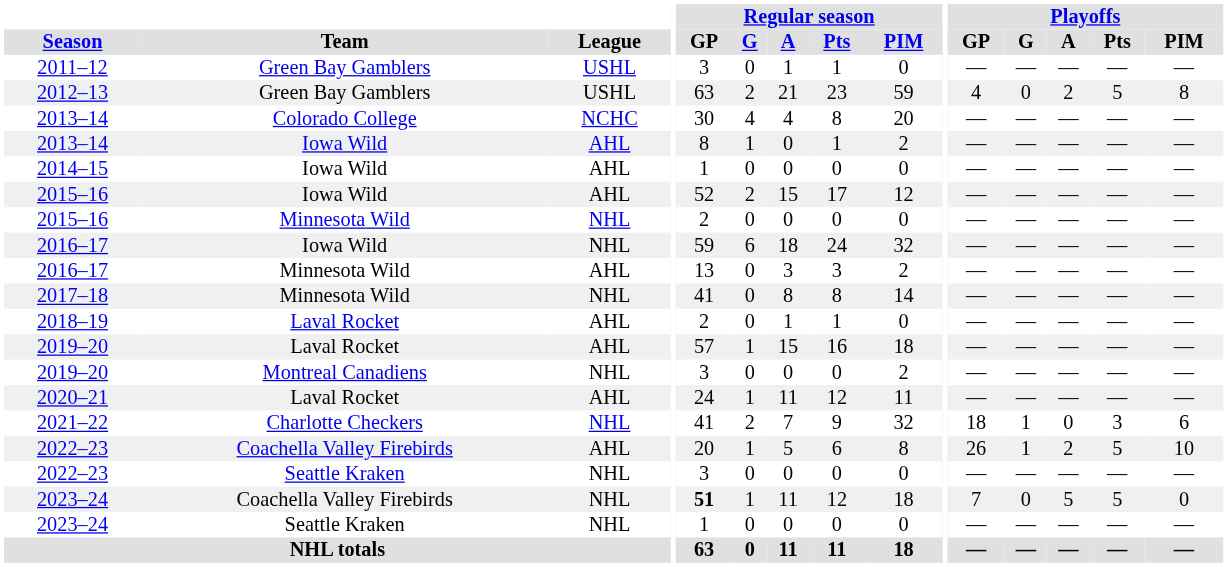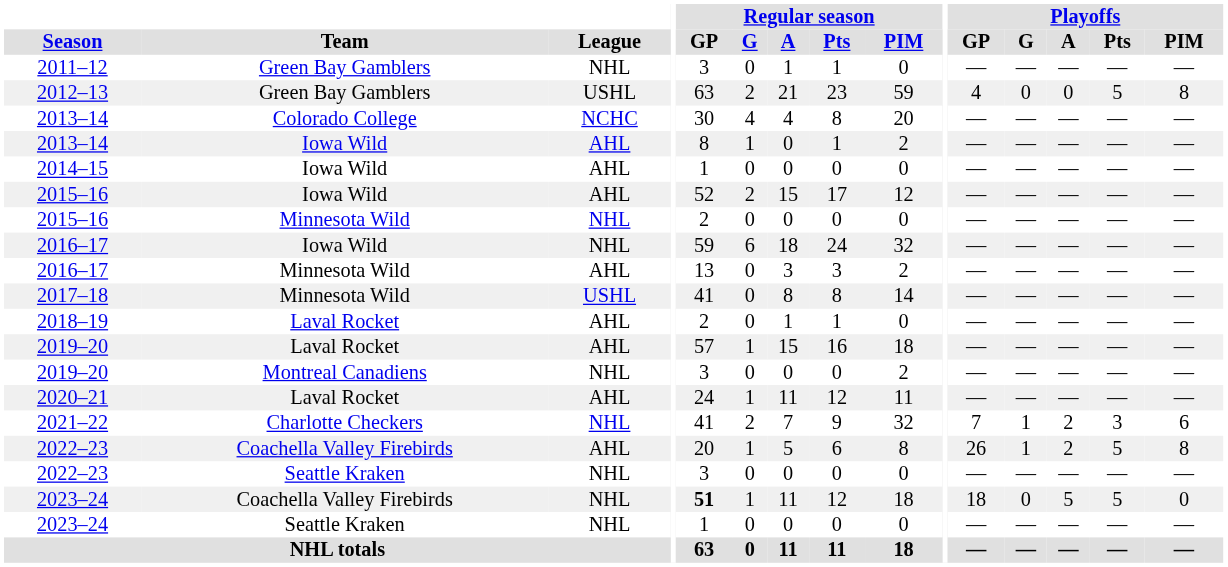 <table border="0" cellpadding="1" cellspacing="0" style="text-align:center; width:60em">
 <tr bgcolor="#e0e0e0">
 <th colspan="3" bgcolor="#ffffff"></th>
 <th rowspan="99" bgcolor="#ffffff"></th>
 <th colspan="5"><a href='#'>Regular season</a></th>
 <th rowspan="99" bgcolor="#ffffff"></th>
 <th colspan="5"><a href='#'>Playoffs</a></th>
 </tr>
 <tr bgcolor="#e0e0e0">
 <th><a href='#'>Season</a></th>
 <th>Team</th>
 <th>League</th>
 <th>GP</th>
 <th><a href='#'>G</a></th>
 <th><a href='#'>A</a></th>
 <th><a href='#'>Pts</a></th>
 <th><a href='#'>PIM</a></th>
 <th>GP</th>
 <th>G</th>
 <th>A</th>
 <th>Pts</th>
 <th>PIM</th>
 </tr>
 <tr>
 <td><a href='#'>2011–12</a></td>
 <td><a href='#'>Green Bay Gamblers</a></td>
-<td><a href='#'>USHL</a></td>
+<td>NHL</td>
 <td>3</td>
 <td>0</td>
 <td>1</td>
 <td>1</td>
 <td>0</td>
 <td>—</td>
 <td>—</td>
 <td>—</td>
 <td>—</td>
 <td>—</td>
 </tr>
 <tr bgcolor="#f0f0f0">
 <td><a href='#'>2012–13</a></td>
 <td>Green Bay Gamblers</td>
 <td>USHL</td>
 <td>63</td>
 <td>2</td>
 <td>21</td>
 <td>23</td>
 <td>59</td>
 <td>4</td>
 <td>0</td>
-<td>2</td>
+<td>0</td>
 <td>5</td>
 <td>8</td>
 </tr>
 <tr>
 <td><a href='#'>2013–14</a></td>
 <td><a href='#'>Colorado College</a></td>
 <td><a href='#'>NCHC</a></td>
 <td>30</td>
 <td>4</td>
 <td>4</td>
 <td>8</td>
 <td>20</td>
 <td>—</td>
 <td>—</td>
 <td>—</td>
 <td>—</td>
 <td>—</td>
 </tr>
 <tr bgcolor="#f0f0f0">
 <td><a href='#'>2013–14</a></td>
 <td><a href='#'>Iowa Wild</a></td>
 <td><a href='#'>AHL</a></td>
 <td>8</td>
 <td>1</td>
 <td>0</td>
 <td>1</td>
 <td>2</td>
 <td>—</td>
 <td>—</td>
 <td>—</td>
 <td>—</td>
 <td>—</td>
 </tr>
 <tr>
 <td><a href='#'>2014–15</a></td>
 <td>Iowa Wild</td>
 <td>AHL</td>
 <td>1</td>
 <td>0</td>
 <td>0</td>
 <td>0</td>
 <td>0</td>
 <td>—</td>
 <td>—</td>
 <td>—</td>
 <td>—</td>
 <td>—</td>
 </tr>
 <tr bgcolor="#f0f0f0">
 <td><a href='#'>2015–16</a></td>
 <td>Iowa Wild</td>
 <td>AHL</td>
 <td>52</td>
 <td>2</td>
 <td>15</td>
 <td>17</td>
 <td>12</td>
 <td>—</td>
 <td>—</td>
 <td>—</td>
 <td>—</td>
 <td>—</td>
 </tr>
 <tr>
 <td><a href='#'>2015–16</a></td>
 <td><a href='#'>Minnesota Wild</a></td>
 <td><a href='#'>NHL</a></td>
 <td>2</td>
 <td>0</td>
 <td>0</td>
 <td>0</td>
 <td>0</td>
 <td>—</td>
 <td>—</td>
 <td>—</td>
 <td>—</td>
 <td>—</td>
 </tr>
 <tr bgcolor="#f0f0f0">
 <td><a href='#'>2016–17</a></td>
 <td>Iowa Wild</td>
 <td>NHL</td>
 <td>59</td>
 <td>6</td>
 <td>18</td>
 <td>24</td>
 <td>32</td>
 <td>—</td>
 <td>—</td>
 <td>—</td>
 <td>—</td>
 <td>—</td>
 </tr>
 <tr>
 <td><a href='#'>2016–17</a></td>
 <td>Minnesota Wild</td>
 <td>AHL</td>
 <td>13</td>
 <td>0</td>
 <td>3</td>
 <td>3</td>
 <td>2</td>
 <td>—</td>
 <td>—</td>
 <td>—</td>
 <td>—</td>
 <td>—</td>
 </tr>
 <tr bgcolor="#f0f0f0">
 <td><a href='#'>2017–18</a></td>
 <td>Minnesota Wild</td>
-<td>NHL</td>
+<td><a href='#'>USHL</a></td>
 <td>41</td>
 <td>0</td>
 <td>8</td>
 <td>8</td>
 <td>14</td>
 <td>—</td>
 <td>—</td>
 <td>—</td>
 <td>—</td>
 <td>—</td>
 </tr>
 <tr>
 <td><a href='#'>2018–19</a></td>
 <td><a href='#'>Laval Rocket</a></td>
 <td>AHL</td>
 <td>2</td>
 <td>0</td>
 <td>1</td>
 <td>1</td>
 <td>0</td>
 <td>—</td>
 <td>—</td>
 <td>—</td>
 <td>—</td>
 <td>—</td>
 </tr>
 <tr bgcolor="#f0f0f0">
 <td><a href='#'>2019–20</a></td>
 <td>Laval Rocket</td>
 <td>AHL</td>
 <td>57</td>
 <td>1</td>
 <td>15</td>
 <td>16</td>
 <td>18</td>
 <td>—</td>
 <td>—</td>
 <td>—</td>
 <td>—</td>
 <td>—</td>
 </tr>
 <tr>
 <td><a href='#'>2019–20</a></td>
 <td><a href='#'>Montreal Canadiens</a></td>
 <td>NHL</td>
 <td>3</td>
 <td>0</td>
 <td>0</td>
 <td>0</td>
 <td>2</td>
 <td>—</td>
 <td>—</td>
 <td>—</td>
 <td>—</td>
 <td>—</td>
 </tr>
 <tr bgcolor="#f0f0f0">
 <td><a href='#'>2020–21</a></td>
 <td>Laval Rocket</td>
 <td>AHL</td>
 <td>24</td>
 <td>1</td>
 <td>11</td>
 <td>12</td>
 <td>11</td>
 <td>—</td>
 <td>—</td>
 <td>—</td>
 <td>—</td>
 <td>—</td>
 </tr>
 <tr>
 <td><a href='#'>2021–22</a></td>
 <td><a href='#'>Charlotte Checkers</a></td>
 <td><a href='#'>NHL</a></td>
 <td>41</td>
 <td>2</td>
 <td>7</td>
 <td>9</td>
 <td>32</td>
-<td>18</td>
+<td>7</td>
 <td>1</td>
-<td>0</td>
+<td>2</td>
 <td>3</td>
 <td>6</td>
 </tr>
 <tr bgcolor="#f0f0f0">
 <td><a href='#'>2022–23</a></td>
 <td><a href='#'>Coachella Valley Firebirds</a></td>
 <td>AHL</td>
 <td>20</td>
 <td>1</td>
 <td>5</td>
 <td>6</td>
 <td>8</td>
 <td>26</td>
 <td>1</td>
 <td>2</td>
 <td>5</td>
-<td>10</td>
+<td>8</td>
 </tr>
 <tr>
 <td><a href='#'>2022–23</a></td>
 <td><a href='#'>Seattle Kraken</a></td>
 <td>NHL</td>
 <td>3</td>
 <td>0</td>
 <td>0</td>
 <td>0</td>
 <td>0</td>
 <td>—</td>
 <td>—</td>
 <td>—</td>
 <td>—</td>
 <td>—</td>
 </tr>
 <tr bgcolor="#f0f0f0">
 <td><a href='#'>2023–24</a></td>
 <td>Coachella Valley Firebirds</td>
 <td>NHL</td>
 <td><strong>51</strong></td>
 <td>1</td>
 <td>11</td>
 <td>12</td>
 <td>18</td>
-<td>7</td>
+<td>18</td>
 <td>0</td>
 <td>5</td>
 <td>5</td>
 <td>0</td>
 </tr>
 <tr>
 <td><a href='#'>2023–24</a></td>
 <td>Seattle Kraken</td>
 <td>NHL</td>
 <td>1</td>
 <td>0</td>
 <td>0</td>
 <td>0</td>
 <td>0</td>
 <td>—</td>
 <td>—</td>
 <td>—</td>
 <td>—</td>
 <td>—</td>
 </tr>
 <tr bgcolor="#e0e0e0">
 <th colspan="3">NHL totals</th>
 <th>63</th>
 <th>0</th>
 <th>11</th>
 <th>11</th>
 <th>18</th>
 <th>—</th>
 <th>—</th>
 <th>—</th>
 <th>—</th>
 <th>—</th>
 </tr>
 </table>
